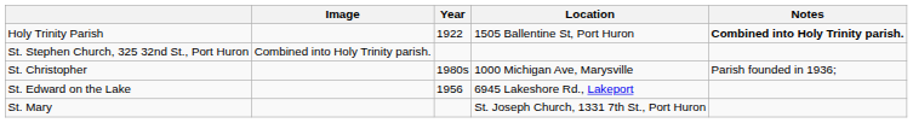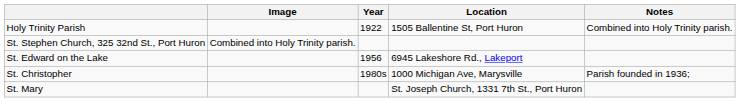 <table class="wikitable sortable">
 <tr>
 <th></th>
 <th class="unsortable">Image</th>
 <th>Year</th>
 <th class="unsortable">Location</th>
 <th class="unsortable">Notes</th>
 </tr>
 <tr>
 <td>Holy Trinity Parish</td>
 <td></td>
 <td>1922</td>
 <td>1505 Ballentine St, Port Huron</td>
-<td><strong>Combined into Holy Trinity parish.</strong></td>
+<td>Combined into Holy Trinity parish.</td>
 </tr>
 <tr>
 <td>St. Stephen Church, 325 32nd St., Port Huron</td>
 <td>Combined into Holy Trinity parish.</td>
 <td></td>
 <td></td>
+<td></td>
+</tr>
+<tr>
+<td>St. Edward on the Lake</td>
+<td></td>
+<td>1956</td>
+<td>6945 Lakeshore Rd., <a href='#'>Lakeport</a></td>
 <td></td>
 </tr>
 <tr>
 <td>St. Christopher</td>
 <td></td>
 <td>1980s</td>
 <td>1000 Michigan Ave, Marysville</td>
 <td>Parish founded in 1936;</td>
 </tr>
 <tr>
-<td>St. Edward on the Lake</td>
-<td></td>
-<td>1956</td>
-<td>6945 Lakeshore Rd., <a href='#'>Lakeport</a></td>
-<td></td>
-</tr>
-<tr>
 <td>St. Mary</td>
 <td></td>
 <td></td>
 <td>St. Joseph Church, 1331 7th St., Port Huron</td>
 <td></td>
 </tr>
 </table>
